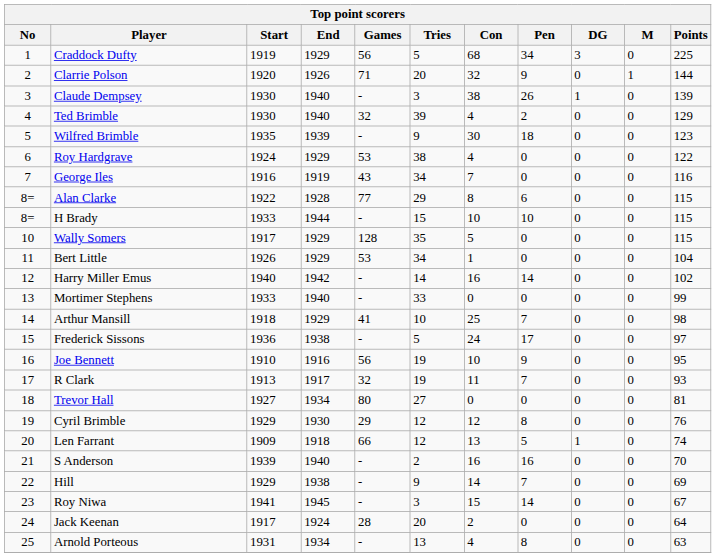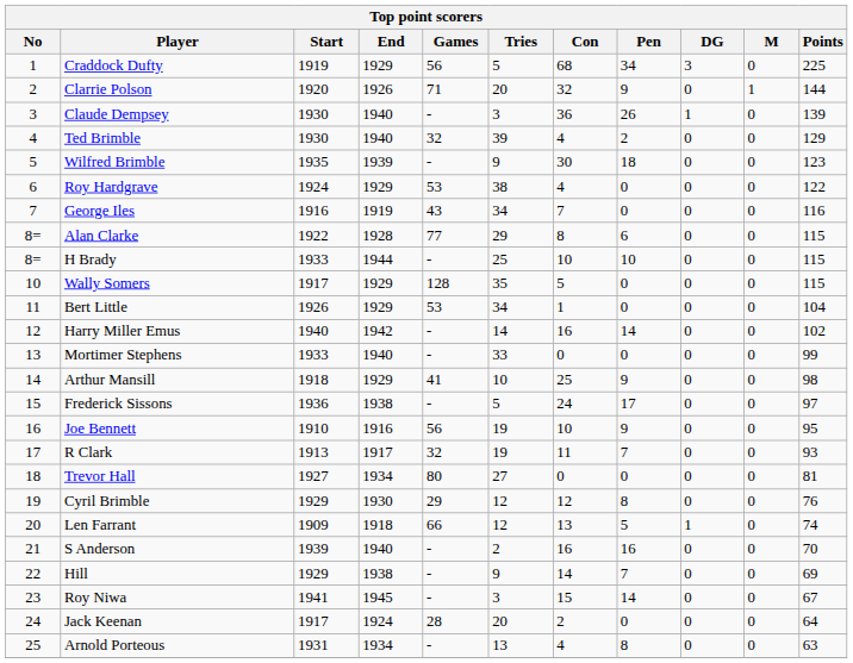 <table class="wikitable collapsible sortable" style="text-align:left; font-size:100%; width:100%;">
 <tr>
 <th colspan="100%">Top point scorers</th>
 </tr>
 <tr>
 <th style="width:7%;">No</th>
 <th style="width:30%;">Player</th>
 <th style="width:8%;">Start</th>
 <th style="width:8%;">End</th>
 <th style="width:8%;">Games</th>
 <th style="width:8%;">Tries</th>
 <th style="width:8%;">Con</th>
 <th style="width:8%;">Pen</th>
 <th style="width:8%;">DG</th>
 <th style="width:8%;">M</th>
 <th style="width:8%;">Points<br></th>
 </tr>
 <tr>
 <td style="text-align:center;">1</td>
 <td><a href='#'>Craddock Dufty</a></td>
 <td>1919</td>
 <td>1929</td>
 <td>56</td>
 <td>5</td>
 <td>68</td>
 <td>34</td>
 <td>3</td>
 <td>0</td>
 <td>225</td>
 </tr>
 <tr>
 <td style="text-align:center;">2</td>
 <td><a href='#'>Clarrie Polson</a></td>
 <td>1920</td>
 <td>1926</td>
 <td>71</td>
 <td>20</td>
 <td>32</td>
 <td>9</td>
 <td>0</td>
 <td>1</td>
 <td>144</td>
 </tr>
 <tr>
 <td style="text-align:center;">3</td>
 <td><a href='#'>Claude Dempsey</a></td>
 <td>1930</td>
 <td>1940</td>
 <td>-</td>
 <td>3</td>
-<td>38</td>
+<td>36</td>
 <td>26</td>
 <td>1</td>
 <td>0</td>
 <td>139</td>
 </tr>
 <tr>
 <td style="text-align:center;">4</td>
 <td><a href='#'>Ted Brimble</a></td>
 <td>1930</td>
 <td>1940</td>
 <td>32</td>
 <td>39</td>
 <td>4</td>
 <td>2</td>
 <td>0</td>
 <td>0</td>
 <td>129</td>
 </tr>
 <tr>
 <td style="text-align:center;">5</td>
 <td><a href='#'>Wilfred Brimble</a></td>
 <td>1935</td>
 <td>1939</td>
 <td>-</td>
 <td>9</td>
 <td>30</td>
 <td>18</td>
 <td>0</td>
 <td>0</td>
 <td>123</td>
 </tr>
 <tr>
 <td style="text-align:center;">6</td>
 <td><a href='#'>Roy Hardgrave</a></td>
 <td>1924</td>
 <td>1929</td>
 <td>53</td>
 <td>38</td>
 <td>4</td>
 <td>0</td>
 <td>0</td>
 <td>0</td>
 <td>122</td>
 </tr>
 <tr>
 <td style="text-align:center;">7</td>
 <td><a href='#'>George Iles</a></td>
 <td>1916</td>
 <td>1919</td>
 <td>43</td>
 <td>34</td>
 <td>7</td>
 <td>0</td>
 <td>0</td>
 <td>0</td>
 <td>116</td>
 </tr>
 <tr>
 <td style="text-align:center;">8=</td>
 <td><a href='#'>Alan Clarke</a></td>
 <td>1922</td>
 <td>1928</td>
 <td>77</td>
 <td>29</td>
 <td>8</td>
 <td>6</td>
 <td>0</td>
 <td>0</td>
 <td>115</td>
 </tr>
 <tr>
 <td style="text-align:center;">8=</td>
 <td>H Brady</td>
 <td>1933</td>
 <td>1944</td>
 <td>-</td>
-<td>15</td>
+<td>25</td>
 <td>10</td>
 <td>10</td>
 <td>0</td>
 <td>0</td>
 <td>115</td>
 </tr>
 <tr>
 <td style="text-align:center;">10</td>
 <td><a href='#'>Wally Somers</a></td>
 <td>1917</td>
 <td>1929</td>
 <td>128</td>
 <td>35</td>
 <td>5</td>
 <td>0</td>
 <td>0</td>
 <td>0</td>
 <td>115</td>
 </tr>
 <tr>
 <td style="text-align:center;">11</td>
 <td>Bert Little</td>
 <td>1926</td>
 <td>1929</td>
 <td>53</td>
 <td>34</td>
 <td>1</td>
 <td>0</td>
 <td>0</td>
 <td>0</td>
 <td>104</td>
 </tr>
 <tr>
 <td style="text-align:center;">12</td>
 <td>Harry Miller Emus</td>
 <td>1940</td>
 <td>1942</td>
 <td>-</td>
 <td>14</td>
 <td>16</td>
 <td>14</td>
 <td>0</td>
 <td>0</td>
 <td>102</td>
 </tr>
 <tr>
 <td style="text-align:center;">13</td>
 <td>Mortimer Stephens</td>
 <td>1933</td>
 <td>1940</td>
 <td>-</td>
 <td>33</td>
 <td>0</td>
 <td>0</td>
 <td>0</td>
 <td>0</td>
 <td>99</td>
 </tr>
 <tr>
 <td style="text-align:center;">14</td>
 <td>Arthur Mansill</td>
 <td>1918</td>
 <td>1929</td>
 <td>41</td>
 <td>10</td>
 <td>25</td>
-<td>7</td>
+<td>9</td>
 <td>0</td>
 <td>0</td>
 <td>98</td>
 </tr>
 <tr>
 <td style="text-align:center;">15</td>
 <td>Frederick Sissons</td>
 <td>1936</td>
 <td>1938</td>
 <td>-</td>
 <td>5</td>
 <td>24</td>
 <td>17</td>
 <td>0</td>
 <td>0</td>
 <td>97</td>
 </tr>
 <tr>
 <td style="text-align:center;">16</td>
 <td><a href='#'>Joe Bennett</a></td>
 <td>1910</td>
 <td>1916</td>
 <td>56</td>
 <td>19</td>
 <td>10</td>
 <td>9</td>
 <td>0</td>
 <td>0</td>
 <td>95</td>
 </tr>
 <tr>
 <td style="text-align:center;">17</td>
 <td>R Clark</td>
 <td>1913</td>
 <td>1917</td>
 <td>32</td>
 <td>19</td>
 <td>11</td>
 <td>7</td>
 <td>0</td>
 <td>0</td>
 <td>93</td>
 </tr>
 <tr>
 <td style="text-align:center;">18</td>
 <td><a href='#'>Trevor Hall</a></td>
 <td>1927</td>
 <td>1934</td>
 <td>80</td>
 <td>27</td>
 <td>0</td>
 <td>0</td>
 <td>0</td>
 <td>0</td>
 <td>81</td>
 </tr>
 <tr>
 <td style="text-align:center;">19</td>
 <td>Cyril Brimble</td>
 <td>1929</td>
 <td>1930</td>
 <td>29</td>
 <td>12</td>
 <td>12</td>
 <td>8</td>
 <td>0</td>
 <td>0</td>
 <td>76</td>
 </tr>
 <tr>
 <td style="text-align:center;">20</td>
 <td>Len Farrant</td>
 <td>1909</td>
 <td>1918</td>
 <td>66</td>
 <td>12</td>
 <td>13</td>
 <td>5</td>
 <td>1</td>
 <td>0</td>
 <td>74</td>
 </tr>
 <tr>
 <td style="text-align:center;">21</td>
 <td>S Anderson</td>
 <td>1939</td>
 <td>1940</td>
 <td>-</td>
 <td>2</td>
 <td>16</td>
 <td>16</td>
 <td>0</td>
 <td>0</td>
 <td>70</td>
 </tr>
 <tr>
 <td style="text-align:center;">22</td>
 <td>Hill</td>
 <td>1929</td>
 <td>1938</td>
 <td>-</td>
 <td>9</td>
 <td>14</td>
 <td>7</td>
 <td>0</td>
 <td>0</td>
 <td>69</td>
 </tr>
 <tr>
 <td style="text-align:center;">23</td>
 <td>Roy Niwa</td>
 <td>1941</td>
 <td>1945</td>
 <td>-</td>
 <td>3</td>
 <td>15</td>
 <td>14</td>
 <td>0</td>
 <td>0</td>
 <td>67</td>
 </tr>
 <tr>
 <td style="text-align:center;">24</td>
 <td>Jack Keenan</td>
 <td>1917</td>
 <td>1924</td>
 <td>28</td>
 <td>20</td>
 <td>2</td>
 <td>0</td>
 <td>0</td>
 <td>0</td>
 <td>64</td>
 </tr>
 <tr>
 <td style="text-align:center;">25</td>
 <td>Arnold Porteous</td>
 <td>1931</td>
 <td>1934</td>
 <td>-</td>
 <td>13</td>
 <td>4</td>
 <td>8</td>
 <td>0</td>
 <td>0</td>
 <td>63</td>
 </tr>
 <tr>
 </tr>
 </table>
